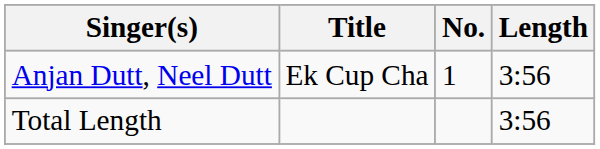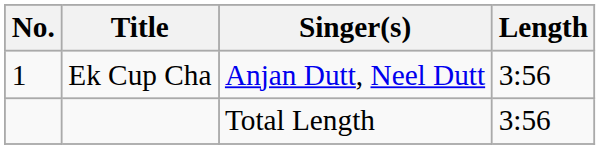 <table class="wikitable">
 <tr>
+<th>No.</th>
+<th>Title</th>
 <th>Singer(s)</th>
-<th>Title</th>
-<th>No.</th>
 <th>Length</th>
 </tr>
 <tr>
+<td>1</td>
+<td>Ek Cup Cha</td>
 <td><a href='#'>Anjan Dutt</a>, <a href='#'>Neel Dutt</a></td>
-<td>Ek Cup Cha</td>
-<td>1</td>
 <td>3:56</td>
 </tr>
 <tr>
-<td>Total Length</td>
 <td></td>
 <td></td>
+<td>Total Length</td>
 <td>3:56</td>
 </tr>
 </table>
